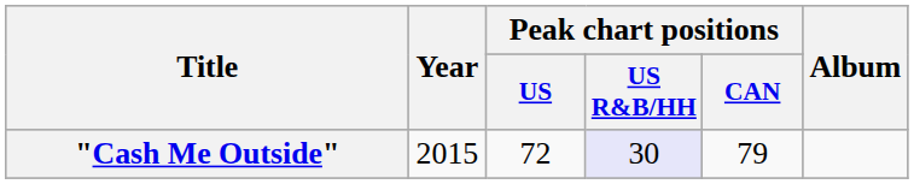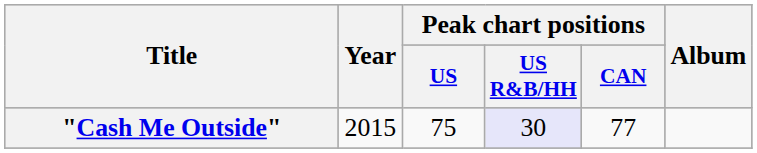 <table class="wikitable plainrowheaders" style="text-align:center;">
 <tr>
 <th rowspan="2" scope="col" style="width:200px;">Title</th>
 <th rowspan="2" scope="col">Year</th>
 <th colspan="3" scope="col">Peak chart positions</th>
 <th rowspan="2" scope="col">Album</th>
 </tr>
 <tr style="font-size:smaller;">
 <th style="width:45px;"><a href='#'>US</a><br></th>
 <th style="width:45px;"><a href='#'>US<br>R&B/HH</a><br></th>
 <th style="width:45px;"><a href='#'>CAN</a><br></th>
 </tr>
 <tr>
 <th scope="row">"<a href='#'>Cash Me Outside</a>"<br></th>
 <td>2015</td>
-<td>72</td>
+<td>75</td>
 <td style="background: lavender;">30</td>
-<td>79</td>
+<td>77</td>
 <td></td>
 </tr>
 </table>
